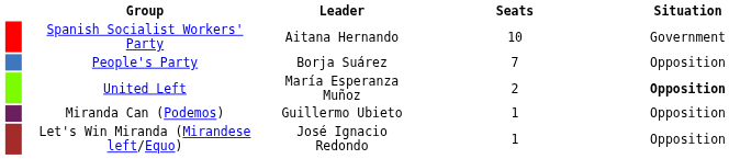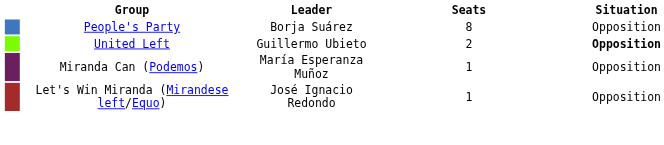 <table class="toccolours" style="margin:1em auto;">
 <tr>
 <th></th>
 <th width=15px></th>
 <th width=250px>Group</th>
 <th width=150px>Leader</th>
 <th width=200px>Seats</th>
 <th width=150px>Situation</th>
 </tr>
 <tr ---- ALIGN="center">
 <td></td>
-<td bgcolor=#FF0000></td>
-<td><a href='#'>Spanish Socialist Workers' Party</a></td>
-<td>Aitana Hernando</td>
-<td>10</td>
-<td>Government</td>
-</tr>
-<tr ---- ALIGN="center">
-<td></td>
 <td bgcolor=#3C77BF></td>
 <td><a href='#'>People's Party</a></td>
 <td>Borja Suárez</td>
-<td>7</td>
+<td>8</td>
 <td>Opposition</td>
 </tr>
 <tr ---- ALIGN="center">
 <td></td>
 <td bgcolor=#7CFC00></td>
 <td><a href='#'>United Left</a></td>
-<td>María Esperanza Muñoz</td>
+<td>Guillermo Ubieto</td>
 <td>2</td>
 <td><strong>Opposition</strong></td>
 </tr>
 <tr ---- ALIGN="center">
 <td></td>
 <td bgcolor=#6b1f5f></td>
 <td>Miranda Can (<a href='#'>Podemos</a>)</td>
-<td>Guillermo Ubieto</td>
+<td>María Esperanza Muñoz</td>
 <td>1</td>
 <td>Opposition</td>
 </tr>
 <tr ---- ALIGN="center">
 <td></td>
 <td bgcolor=#A52A2A></td>
 <td>Let's Win Miranda (<a href='#'>Mirandese left</a>/<a href='#'>Equo</a>)</td>
 <td>José Ignacio Redondo</td>
 <td>1</td>
 <td>Opposition</td>
 </tr>
 </table>
